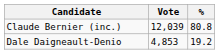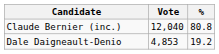 <table class="wikitable">
 <tr>
 <th bgcolor="#DDDDFF" width="200px">Candidate</th>
 <th bgcolor="#DDDDFF" width="50px">Vote</th>
 <th bgcolor="#DDDDFF" width="30px">%</th>
 </tr>
 <tr>
 <td>Claude Bernier (inc.)</td>
-<td>12,039</td>
+<td>12,040</td>
 <td>80.8</td>
 </tr>
 <tr>
 <td>Dale Daigneault-Denio</td>
 <td>4,853</td>
 <td>19.2</td>
 </tr>
 </table>
